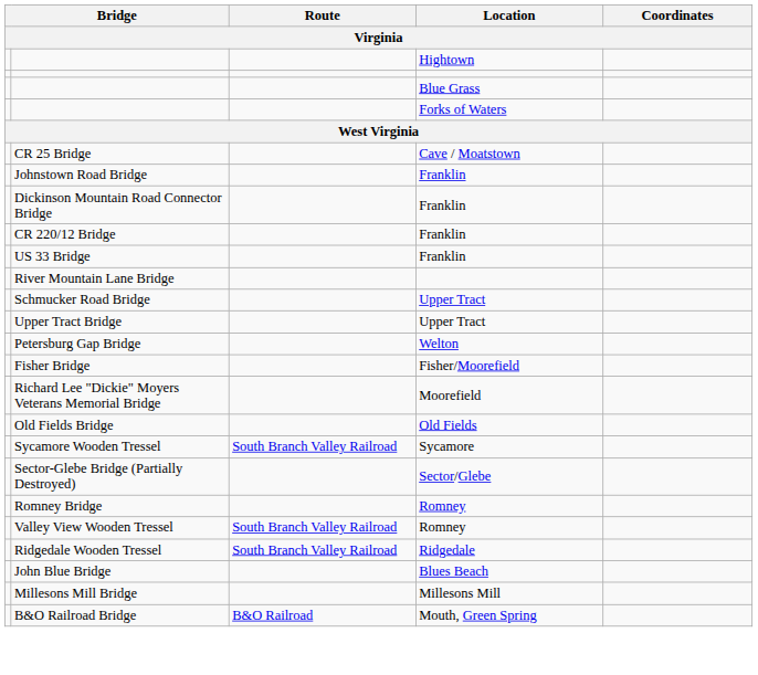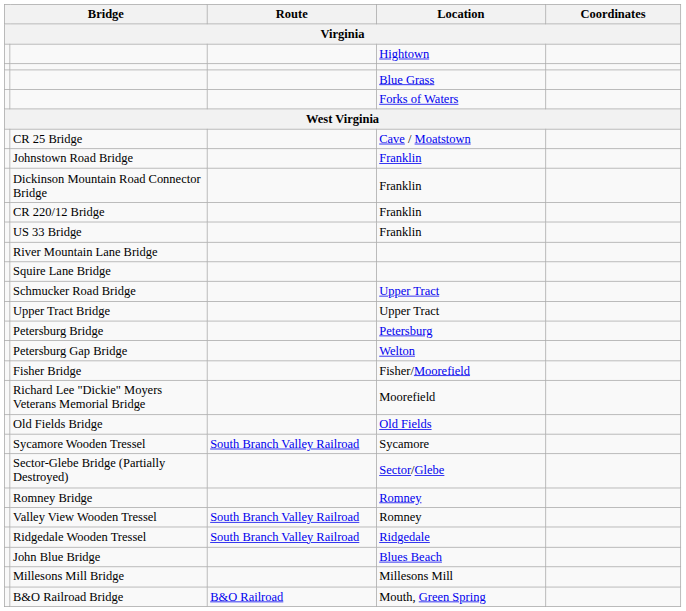 <table class="wikitable">
 <tr>
 <th colspan="2">Bridge</th>
 <th style="width:25%;">Route</th>
 <th style="width:25%;">Location</th>
 <th style="width:20%;">Coordinates</th>
 </tr>
 <tr>
 <th colspan="5">Virginia</th>
 </tr>
 <tr>
 <td></td>
 <td></td>
 <td></td>
 <td><a href='#'>Hightown</a></td>
 <td></td>
 </tr>
 <tr>
 <td></td>
 <td></td>
 <td></td>
 <td></td>
 <td></td>
 </tr>
 <tr>
 <td></td>
 <td></td>
 <td></td>
 <td><a href='#'>Blue Grass</a></td>
 <td></td>
 </tr>
 <tr>
 <td></td>
 <td></td>
 <td></td>
 <td><a href='#'>Forks of Waters</a></td>
 <td></td>
 </tr>
 <tr>
 <th colspan="5">West Virginia</th>
 </tr>
 <tr>
 <td></td>
 <td>CR 25 Bridge</td>
 <td></td>
 <td><a href='#'>Cave</a> / <a href='#'>Moatstown</a></td>
 <td></td>
 </tr>
 <tr>
 <td></td>
 <td>Johnstown Road Bridge</td>
 <td></td>
 <td><a href='#'>Franklin</a></td>
 <td></td>
 </tr>
 <tr>
 <td></td>
 <td>Dickinson Mountain Road Connector Bridge</td>
 <td></td>
 <td>Franklin</td>
 <td></td>
 </tr>
 <tr>
 <td></td>
 <td>CR 220/12 Bridge</td>
 <td></td>
 <td>Franklin</td>
 <td></td>
 </tr>
 <tr>
 <td></td>
 <td>US 33 Bridge</td>
 <td></td>
 <td>Franklin</td>
 <td></td>
 </tr>
 <tr>
 <td></td>
 <td>River Mountain Lane Bridge</td>
 <td></td>
 <td></td>
 <td></td>
 </tr>
 <tr>
 <td></td>
+<td>Squire Lane Bridge</td>
+<td></td>
+<td></td>
+<td></td>
+</tr>
+<tr>
+<td></td>
 <td>Schmucker Road Bridge</td>
 <td></td>
 <td><a href='#'>Upper Tract</a></td>
 <td></td>
 </tr>
 <tr>
 <td></td>
 <td>Upper Tract Bridge</td>
 <td></td>
 <td>Upper Tract</td>
+<td></td>
+</tr>
+<tr>
+<td></td>
+<td>Petersburg Bridge</td>
+<td></td>
+<td><a href='#'>Petersburg</a></td>
 <td></td>
 </tr>
 <tr>
 <td></td>
 <td>Petersburg Gap Bridge</td>
 <td></td>
 <td><a href='#'>Welton</a></td>
 <td></td>
 </tr>
 <tr>
 <td></td>
 <td>Fisher Bridge</td>
 <td></td>
 <td>Fisher/<a href='#'>Moorefield</a></td>
 <td></td>
 </tr>
 <tr>
 <td></td>
 <td>Richard Lee "Dickie" Moyers Veterans Memorial Bridge</td>
 <td></td>
 <td>Moorefield</td>
 <td></td>
 </tr>
 <tr>
 <td></td>
 <td>Old Fields Bridge</td>
 <td></td>
 <td><a href='#'>Old Fields</a></td>
 <td></td>
 </tr>
 <tr>
 <td></td>
 <td>Sycamore Wooden Tressel</td>
 <td><a href='#'>South Branch Valley Railroad</a></td>
 <td>Sycamore</td>
 <td></td>
 </tr>
 <tr>
 <td></td>
 <td>Sector-Glebe Bridge (Partially Destroyed)</td>
 <td></td>
 <td><a href='#'>Sector</a>/<a href='#'>Glebe</a></td>
 <td></td>
 </tr>
 <tr>
 <td></td>
 <td>Romney Bridge</td>
 <td></td>
 <td><a href='#'>Romney</a></td>
 <td></td>
 </tr>
 <tr>
 <td></td>
 <td>Valley View Wooden Tressel</td>
 <td><a href='#'>South Branch Valley Railroad</a></td>
 <td>Romney</td>
 <td></td>
 </tr>
 <tr>
 <td></td>
 <td>Ridgedale Wooden Tressel</td>
 <td><a href='#'>South Branch Valley Railroad</a></td>
 <td><a href='#'>Ridgedale</a></td>
 <td></td>
 </tr>
 <tr>
 <td></td>
 <td>John Blue Bridge</td>
 <td></td>
 <td><a href='#'>Blues Beach</a></td>
 <td></td>
 </tr>
 <tr>
 <td></td>
 <td>Millesons Mill Bridge</td>
 <td></td>
 <td>Millesons Mill</td>
 <td></td>
 </tr>
 <tr>
 <td></td>
 <td>B&O Railroad Bridge</td>
 <td><a href='#'>B&O Railroad</a></td>
 <td>Mouth, <a href='#'>Green Spring</a></td>
 <td></td>
 </tr>
 </table>
